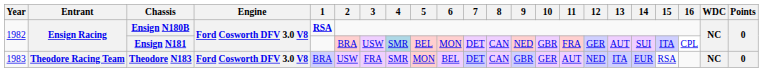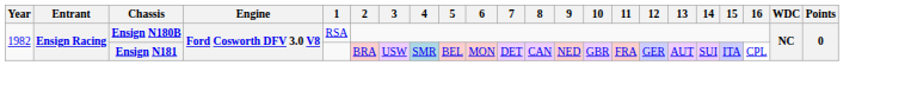 <table class="wikitable" style="text-align:center; font-size:85%">
 <tr>
 <th>Year</th>
 <th>Entrant</th>
 <th>Chassis</th>
 <th>Engine</th>
 <th>1</th>
 <th>2</th>
 <th>3</th>
 <th>4</th>
 <th>5</th>
 <th>6</th>
 <th>7</th>
 <th>8</th>
 <th>9</th>
 <th>10</th>
 <th>11</th>
 <th>12</th>
 <th>13</th>
 <th>14</th>
 <th>15</th>
 <th>16</th>
 <th>WDC</th>
 <th>Points</th>
 </tr>
 <tr>
 <td rowspan=2><a href='#'>1982</a></td>
 <th rowspan=2 nowrap><a href='#'>Ensign Racing</a></th>
 <th nowrap><a href='#'>Ensign</a> <a href='#'>N180B</a></th>
 <th rowspan=2 nowrap><a href='#'>Ford</a> <a href='#'>Cosworth DFV</a> 3.0 <a href='#'>V8</a></th>
-<td><strong><a href='#'>RSA</a><br></strong></td>
+<td><a href='#'>RSA</a><br></td>
 <td colspan=15></td>
 <th rowspan=2>NC</th>
 <th rowspan=2>0</th>
 </tr>
 <tr>
 <th nowrap><a href='#'>Ensign</a> <a href='#'>N181</a></th>
 <td></td>
 <td style="background:#FFCFCF;"><a href='#'>BRA</a><br></td>
 <td style="background:#EFCFFF;"><a href='#'>USW</a><br></td>
 <td style="background: lightblue;"><a href='#'>SMR</a></td>
 <td style="background:#FFCFCF;"><a href='#'>BEL</a><br></td>
 <td style="background:#FFCFCF;"><a href='#'>MON</a><br></td>
 <td style="background:#EFCFFF;"><a href='#'>DET</a><br></td>
 <td style="background:#EFCFFF;"><a href='#'>CAN</a><br></td>
 <td style="background:#FFCFCF;"><a href='#'>NED</a><br></td>
 <td style="background:#EFCFFF;"><a href='#'>GBR</a><br></td>
 <td style="background:#FFCFCF;"><a href='#'>FRA</a><br></td>
 <td style="background:#CFCFFF;"><a href='#'>GER</a><br></td>
 <td style="background:#EFCFFF;"><a href='#'>AUT</a><br></td>
 <td style="background:#EFCFFF;"><a href='#'>SUI</a><br></td>
 <td style="background:#CFCFFF;"><a href='#'>ITA</a><br></td>
 <td style="background:#ffffff;"><a href='#'>CPL</a><br></td>
 </tr>
-<tr>
-<td><a href='#'>1983</a></td>
-<th nowrap><a href='#'>Theodore Racing Team</a></th>
-<th nowrap><a href='#'>Theodore</a> <a href='#'>N183</a></th>
-<th nowrap><a href='#'>Ford</a> <a href='#'>Cosworth DFV</a> 3.0 <a href='#'>V8</a></th>
-<td style="background:#CFCFFF;"><a href='#'>BRA</a><br></td>
-<td style="background:#EFCFFF;"><a href='#'>USW</a><br></td>
-<td style="background:#EFCFFF;"><a href='#'>FRA</a><br></td>
-<td style="background:#EFCFFF;"><a href='#'>SMR</a><br></td>
-<td style="background:#FFCFCF;"><a href='#'>MON</a><br></td>
-<td style="background:#EFCFFF;"><a href='#'>BEL</a><br></td>
-<td style="background:#CFCFFF;"><a href='#'>DET</a><br></td>
-<td style="background:#EFCFFF;"><a href='#'>CAN</a><br></td>
-<td style="background:#CFCFFF;"><a href='#'>GBR</a><br></td>
-<td style="background:#EFCFFF;"><a href='#'>GER</a><br></td>
-<td style="background:#EFCFFF;"><a href='#'>AUT</a><br></td>
-<td style="background:#CFCFFF;"><a href='#'>NED</a><br></td>
-<td style="background:#CFCFFF;"><a href='#'>ITA</a><br></td>
-<td style="background:#CFCFFF;"><a href='#'>EUR</a><br></td>
-<td><a href='#'>RSA</a></td>
-<td></td>
-<th>NC</th>
-<th>0</th>
-</tr>
 </table>
